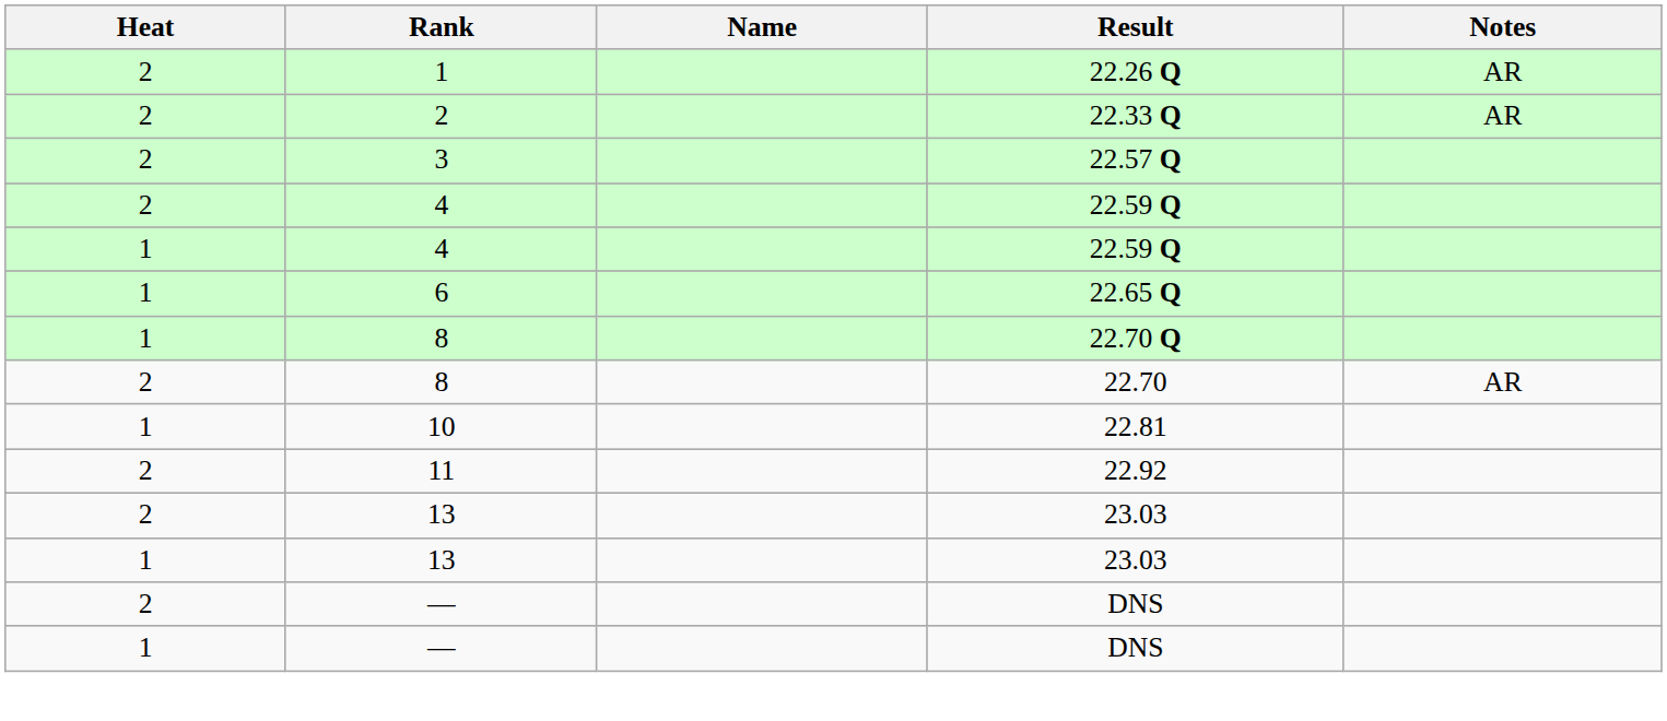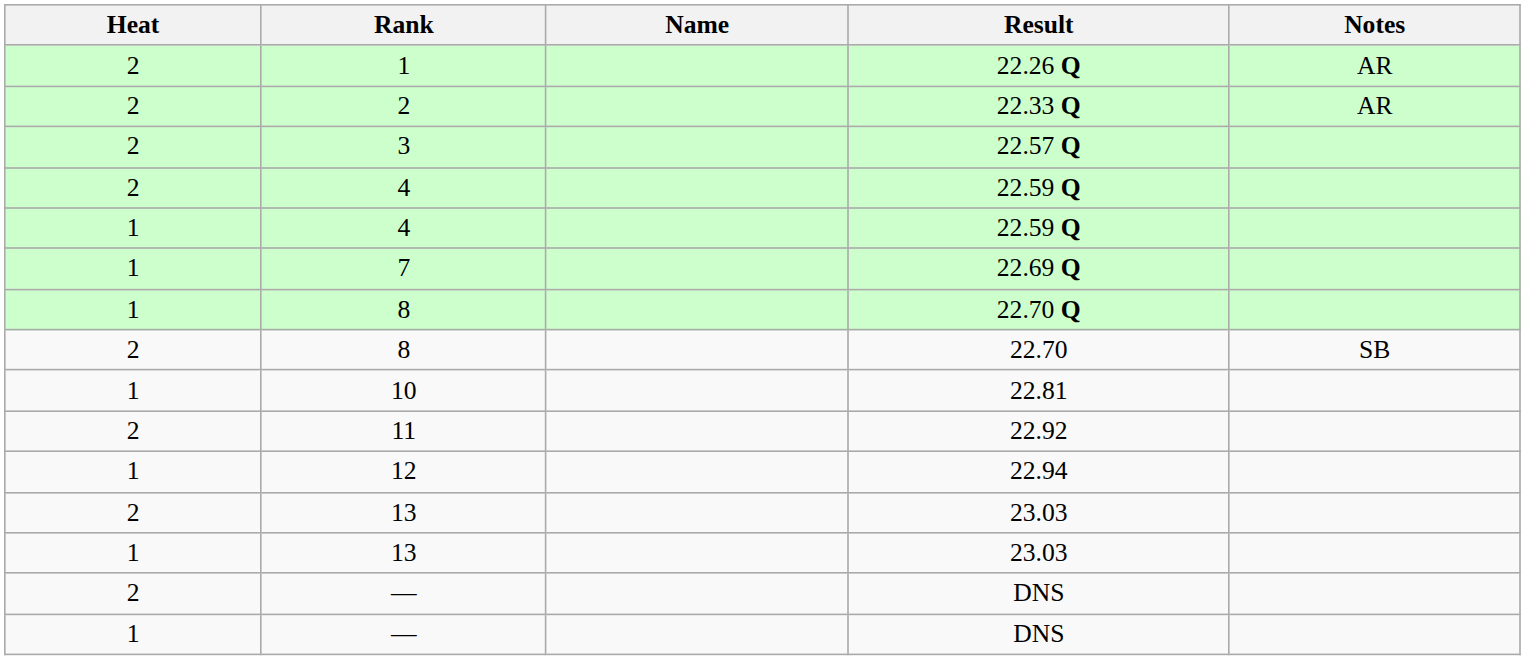 <table class="sortable wikitable" width=75%>
 <tr>
 <th>Heat</th>
 <th>Rank</th>
 <th>Name</th>
 <th>Result</th>
 <th>Notes</th>
 </tr>
 <tr style="background:#ccffcc;" align="center">
 <td>2</td>
 <td>1</td>
 <td align="left"></td>
 <td>22.26 <strong>Q</strong></td>
 <td>AR</td>
 </tr>
 <tr style="background:#ccffcc;" align="center">
 <td>2</td>
 <td>2</td>
 <td align="left"></td>
 <td>22.33 <strong>Q</strong></td>
 <td>AR</td>
 </tr>
 <tr style="background:#ccffcc;" align="center">
 <td>2</td>
 <td>3</td>
 <td align="left"></td>
 <td>22.57 <strong>Q</strong></td>
 <td></td>
 </tr>
 <tr style="background:#ccffcc;" align="center">
 <td>2</td>
 <td>4</td>
 <td align="left"></td>
 <td>22.59 <strong>Q</strong></td>
 <td></td>
 </tr>
 <tr style="background:#ccffcc;" align="center">
 <td>1</td>
 <td>4</td>
 <td align="left"></td>
 <td>22.59 <strong>Q</strong></td>
 <td></td>
 </tr>
 <tr style="background:#ccffcc;" align="center">
 <td>1</td>
-<td>6</td>
+<td>7</td>
 <td align="left"></td>
-<td>22.65 <strong>Q</strong></td>
+<td>22.69 <strong>Q</strong></td>
 <td></td>
 </tr>
 <tr style="background:#ccffcc;" align="center">
 <td>1</td>
 <td>8</td>
 <td align="left"></td>
 <td>22.70 <strong>Q</strong></td>
 <td></td>
 </tr>
 <tr align="center">
 <td>2</td>
 <td>8</td>
 <td align="left"></td>
 <td>22.70</td>
-<td>AR</td>
+<td>SB</td>
 </tr>
 <tr align="center">
 <td>1</td>
 <td>10</td>
 <td align="left"></td>
 <td>22.81</td>
 <td></td>
 </tr>
 <tr align="center">
 <td>2</td>
 <td>11</td>
 <td align="left"></td>
 <td>22.92</td>
+<td></td>
+</tr>
+<tr align="center">
+<td>1</td>
+<td>12</td>
+<td align="left"></td>
+<td>22.94</td>
 <td></td>
 </tr>
 <tr align="center">
 <td>2</td>
 <td>13</td>
 <td align="left"></td>
 <td>23.03</td>
 <td></td>
 </tr>
 <tr align="center">
 <td>1</td>
 <td>13</td>
 <td align="left"></td>
 <td>23.03</td>
 <td></td>
 </tr>
 <tr align="center">
 <td>2</td>
 <td>—</td>
 <td align="left"></td>
 <td>DNS</td>
 <td></td>
 </tr>
 <tr align="center">
 <td>1</td>
 <td>—</td>
 <td align="left"></td>
 <td>DNS</td>
 <td></td>
 </tr>
 </table>
